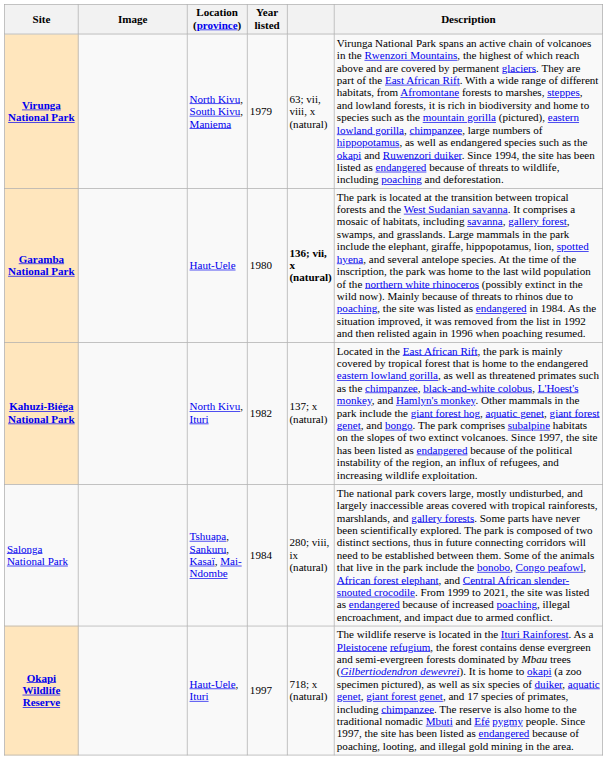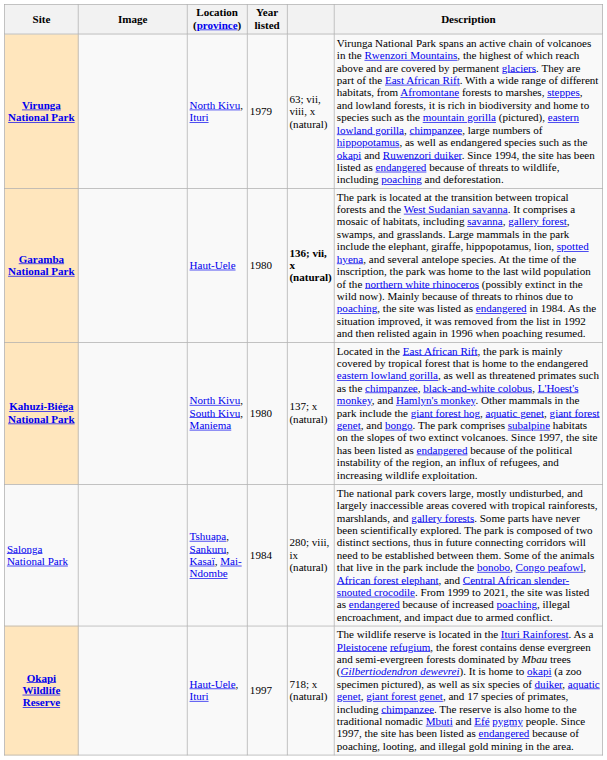 <table class="wikitable sortable plainrowheaders">
 <tr>
 <th style="width:100px;" scope="col">Site</th>
 <th class="unsortable"  style="width:150px;" scope="col">Image</th>
 <th style="width:80px;" scope="col">Location (<a href='#'>province</a>)</th>
 <th style="width:50px;" scope="col">Year listed</th>
 <th style="width:60px;" scope="col" data-sort-type="number"></th>
 <th scope="col" class="unsortable">Description</th>
 </tr>
 <tr>
 <th scope="row" style="background:#ffe6bd;"><a href='#'>Virunga National Park</a></th>
 <td></td>
-<td><a href='#'>North Kivu</a>, <a href='#'>South Kivu</a>, <a href='#'>Maniema</a></td>
+<td><a href='#'>North Kivu</a>, <a href='#'>Ituri</a></td>
 <td>1979</td>
 <td>63; vii, viii, x (natural)</td>
 <td>Virunga National Park spans an active chain of volcanoes in the <a href='#'>Rwenzori Mountains</a>, the highest of which reach above  and are covered by permanent <a href='#'>glaciers</a>. They are part of the <a href='#'>East African Rift</a>. With a wide range of different habitats, from <a href='#'>Afromontane</a> forests to marshes, <a href='#'>steppes</a>, and lowland forests, it is rich in biodiversity and home to species such as the <a href='#'>mountain gorilla</a> (pictured), <a href='#'>eastern lowland gorilla</a>, <a href='#'>chimpanzee</a>, large numbers of <a href='#'>hippopotamus</a>, as well as endangered species such as the <a href='#'>okapi</a> and <a href='#'>Ruwenzori duiker</a>. Since 1994, the site has been listed as <a href='#'>endangered</a> because of threats to wildlife, including <a href='#'>poaching</a> and deforestation.</td>
 </tr>
 <tr>
 <th scope="row" style="background:#ffe6bd;"><a href='#'>Garamba National Park</a></th>
 <td></td>
 <td><a href='#'>Haut-Uele</a></td>
 <td>1980</td>
 <td><strong>136; vii, x (natural)</strong></td>
 <td>The park is located at the transition between tropical forests and the <a href='#'>West Sudanian savanna</a>. It comprises a mosaic of habitats, including <a href='#'>savanna</a>, <a href='#'>gallery forest</a>, swamps, and grasslands. Large mammals in the park include the elephant, giraffe, hippopotamus, lion, <a href='#'>spotted hyena</a>, and several antelope species. At the time of the inscription, the park was home to the last wild population of the <a href='#'>northern white rhinoceros</a> (possibly extinct in the wild now). Mainly because of threats to rhinos due to <a href='#'>poaching</a>, the site was listed as <a href='#'>endangered</a> in 1984. As the situation improved, it was removed from the list in 1992 and then relisted again in 1996 when poaching resumed.</td>
 </tr>
 <tr>
 <th scope="row" style="background:#ffe6bd;"><a href='#'>Kahuzi-Biéga National Park</a></th>
 <td></td>
-<td><a href='#'>North Kivu</a>, <a href='#'>Ituri</a></td>
-<td>1982</td>
+<td><a href='#'>North Kivu</a>, <a href='#'>South Kivu</a>, <a href='#'>Maniema</a></td>
+<td>1980</td>
 <td>137; x (natural)</td>
 <td>Located in the <a href='#'>East African Rift</a>, the park is mainly covered by tropical forest that is home to the endangered <a href='#'>eastern lowland gorilla</a>, as well as threatened primates such as the <a href='#'>chimpanzee</a>, <a href='#'>black-and-white colobus</a>, <a href='#'>L'Hoest's monkey</a>, and <a href='#'>Hamlyn's monkey</a>. Other mammals in the park include the <a href='#'>giant forest hog</a>, <a href='#'>aquatic genet</a>, <a href='#'>giant forest genet</a>, and <a href='#'>bongo</a>. The park comprises <a href='#'>subalpine</a> habitats on the slopes of two extinct volcanoes. Since 1997, the site has been listed as <a href='#'>endangered</a> because of the political instability of the region, an influx of refugees, and increasing wildlife exploitation.</td>
 </tr>
 <tr>
 <td><a href='#'>Salonga National Park</a></td>
 <td></td>
 <td><a href='#'>Tshuapa</a>, <a href='#'>Sankuru</a>, <a href='#'>Kasaï</a>, <a href='#'>Mai-Ndombe</a></td>
 <td>1984</td>
 <td>280; viii, ix (natural)</td>
 <td>The national park covers large, mostly undisturbed, and largely inaccessible areas covered with tropical rainforests, marshlands, and <a href='#'>gallery forests</a>. Some parts have never been scientifically explored. The park is composed of two distinct sections, thus in future connecting corridors will need to be established between them. Some of the animals that live in the park include the <a href='#'>bonobo</a>, <a href='#'>Congo peafowl</a>, <a href='#'>African forest elephant</a>, and <a href='#'>Central African slender-snouted crocodile</a>. From 1999 to 2021, the site was listed as <a href='#'>endangered</a> because of increased <a href='#'>poaching</a>, illegal encroachment, and impact due to armed conflict.</td>
 </tr>
 <tr>
 <th scope="row" style="background:#ffe6bd;"><a href='#'>Okapi Wildlife Reserve</a></th>
 <td></td>
 <td><a href='#'>Haut-Uele</a>, <a href='#'>Ituri</a></td>
 <td>1997</td>
 <td>718; x (natural)</td>
 <td>The wildlife reserve is located in the <a href='#'>Ituri Rainforest</a>. As a <a href='#'>Pleistocene</a> <a href='#'>refugium</a>, the forest contains dense evergreen and semi-evergreen forests dominated by <em>Mbau</em> trees (<em><a href='#'>Gilbertiodendron dewevrei</a></em>). It is home to <a href='#'>okapi</a> (a zoo specimen pictured), as well as six species of <a href='#'>duiker</a>, <a href='#'>aquatic genet</a>, <a href='#'>giant forest genet</a>, and 17 species of primates, including <a href='#'>chimpanzee</a>. The reserve is also home to the traditional nomadic <a href='#'>Mbuti</a> and <a href='#'>Efé</a> <a href='#'>pygmy</a> people. Since 1997, the site has been listed as <a href='#'>endangered</a> because of poaching, looting, and illegal gold mining in the area.</td>
 </tr>
 </table>
